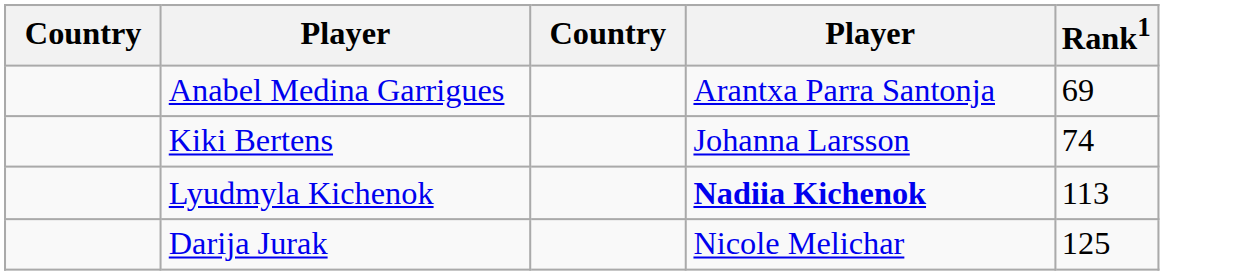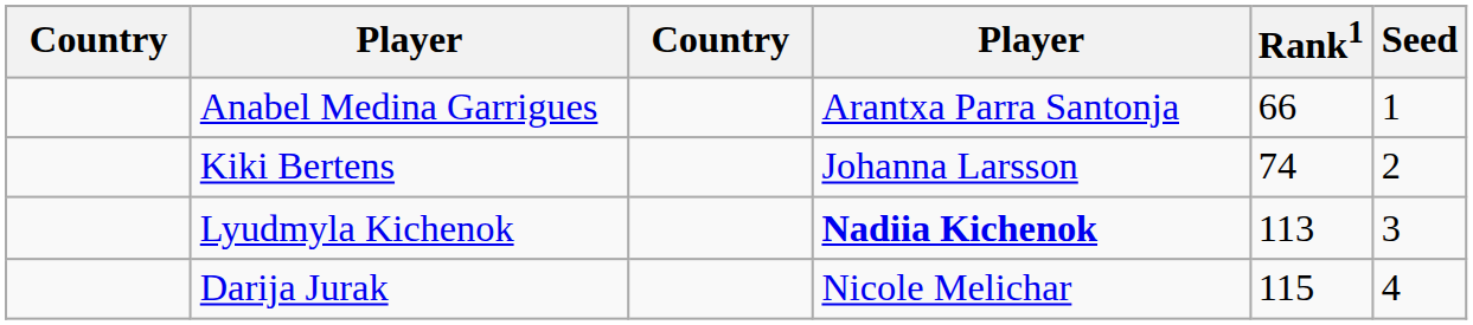 <table class="sortable wikitable">
 <tr>
 <th width="70">Country</th>
 <th width="175">Player</th>
 <th width="70">Country</th>
 <th width="175">Player</th>
 <th>Rank<sup>1</sup></th>
+<th>Seed</th>
 </tr>
 <tr>
 <td></td>
 <td><a href='#'>Anabel Medina Garrigues</a></td>
 <td></td>
 <td><a href='#'>Arantxa Parra Santonja</a></td>
-<td>69</td>
+<td>66</td>
+<td>1</td>
 </tr>
 <tr>
 <td></td>
 <td><a href='#'>Kiki Bertens</a></td>
 <td></td>
 <td><a href='#'>Johanna Larsson</a></td>
 <td>74</td>
+<td>2</td>
 </tr>
 <tr>
 <td></td>
 <td><a href='#'>Lyudmyla Kichenok</a></td>
 <td></td>
 <td><strong><a href='#'>Nadiia Kichenok</a></strong></td>
 <td>113</td>
+<td>3</td>
 </tr>
 <tr>
 <td></td>
 <td><a href='#'>Darija Jurak</a></td>
 <td></td>
 <td><a href='#'>Nicole Melichar</a></td>
-<td>125</td>
+<td>115</td>
+<td>4</td>
 </tr>
 </table>
